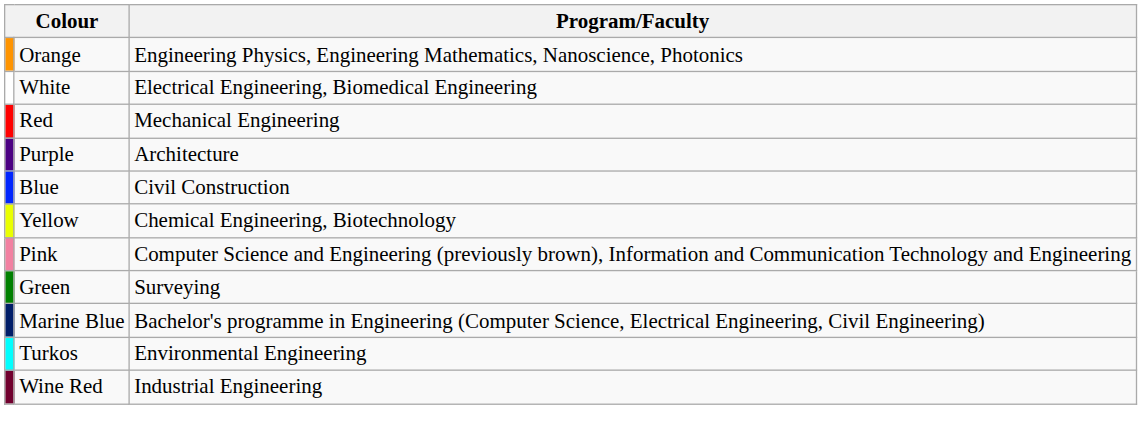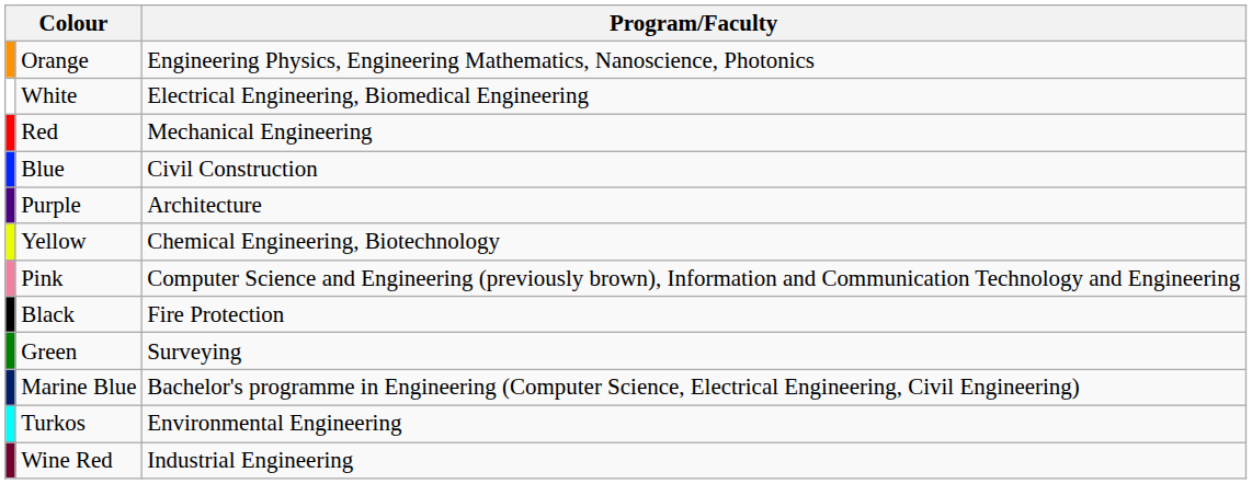 <table class=wikitable>
 <tr>
 <th colspan=2>Colour</th>
 <th>Program/Faculty</th>
 </tr>
 <tr>
 <td style="background:#FF9400"></td>
 <td>Orange</td>
 <td>Engineering Physics, Engineering Mathematics, Nanoscience, Photonics</td>
 </tr>
 <tr>
 <td style="background:#ffffff"></td>
 <td>White</td>
 <td>Electrical Engineering, Biomedical Engineering</td>
 </tr>
 <tr>
 <td style="background:#ff0000"></td>
 <td>Red</td>
 <td>Mechanical Engineering</td>
 </tr>
 <tr>
+<td style="background:#0025FF"></td>
+<td>Blue</td>
+<td>Civil Construction</td>
+</tr>
+<tr>
 <td style="background:#4B0082"></td>
 <td>Purple </td>
 <td>Architecture</td>
-</tr>
-<tr>
-<td style="background:#0025FF"></td>
-<td>Blue</td>
-<td>Civil Construction</td>
 </tr>
 <tr>
 <td style="background:#eaff00"></td>
 <td>Yellow</td>
 <td>Chemical Engineering, Biotechnology</td>
 </tr>
 <tr>
 <td style="background:#F280A1"></td>
 <td>Pink</td>
 <td>Computer Science and Engineering (previously brown), Information and Communication Technology and Engineering</td>
+</tr>
+<tr>
+<td style="background:#000"></td>
+<td>Black</td>
+<td>Fire Protection</td>
 </tr>
 <tr>
 <td style="background:#008000"></td>
 <td>Green</td>
 <td>Surveying</td>
 </tr>
 <tr>
 <td style="background:#001D68"></td>
 <td>Marine Blue</td>
 <td>Bachelor's programme in Engineering (Computer Science, Electrical Engineering, Civil Engineering)</td>
 </tr>
 <tr>
 <td style="background:#00FFFF"></td>
 <td>Turkos</td>
 <td>Environmental Engineering</td>
 </tr>
 <tr>
 <td style="background:#71002E"></td>
 <td>Wine Red</td>
 <td>Industrial Engineering</td>
 </tr>
 </table>
